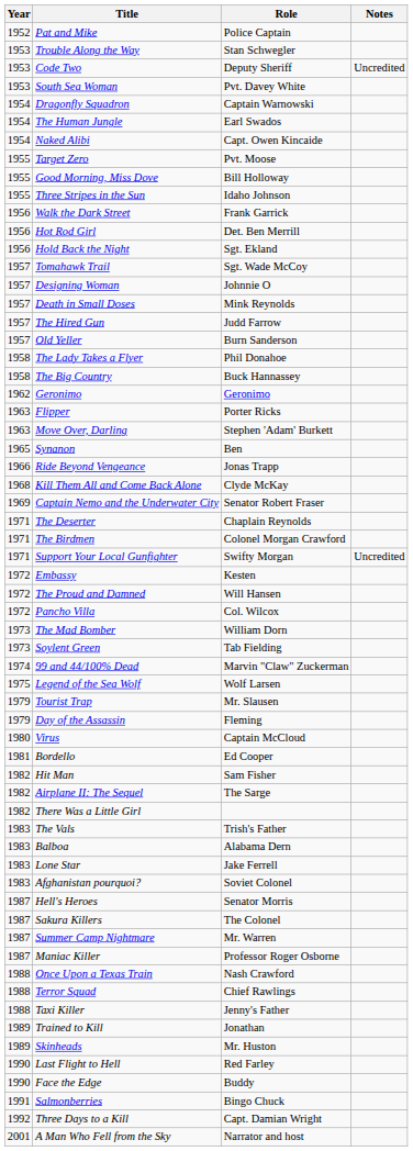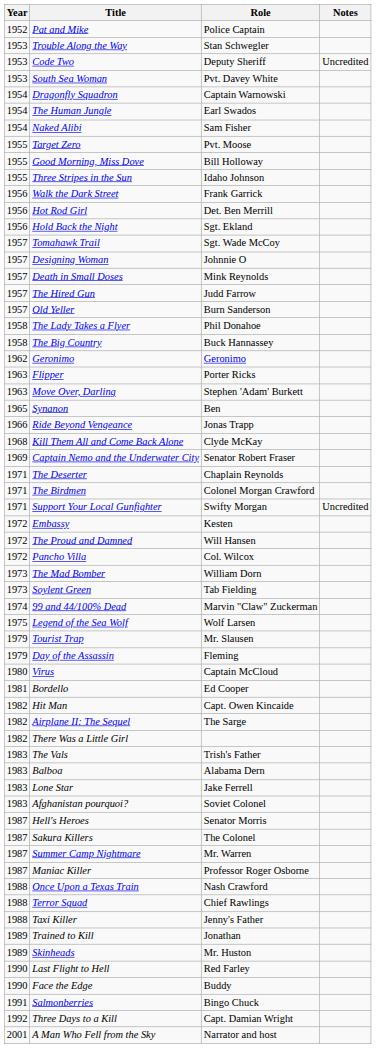 <table class="wikitable sortable">
 <tr>
 <th>Year</th>
 <th>Title</th>
 <th>Role</th>
 <th>Notes</th>
 </tr>
 <tr>
 <td>1952</td>
 <td><em><a href='#'>Pat and Mike</a></em></td>
 <td>Police Captain</td>
 <td></td>
 </tr>
 <tr>
 <td>1953</td>
 <td><em><a href='#'>Trouble Along the Way</a></em></td>
 <td>Stan Schwegler</td>
 <td></td>
 </tr>
 <tr>
 <td>1953</td>
 <td><em><a href='#'>Code Two</a></em></td>
 <td>Deputy Sheriff</td>
 <td>Uncredited</td>
 </tr>
 <tr>
 <td>1953</td>
 <td><em><a href='#'>South Sea Woman</a></em></td>
 <td>Pvt. Davey White</td>
 <td></td>
 </tr>
 <tr>
 <td>1954</td>
 <td><em><a href='#'>Dragonfly Squadron</a></em></td>
 <td>Captain Warnowski</td>
 <td></td>
 </tr>
 <tr>
 <td>1954</td>
 <td><em><a href='#'>The Human Jungle</a></em></td>
 <td>Earl Swados</td>
 <td></td>
 </tr>
 <tr>
 <td>1954</td>
 <td><em><a href='#'>Naked Alibi</a></em></td>
-<td>Capt. Owen Kincaide</td>
+<td>Sam Fisher</td>
 <td></td>
 </tr>
 <tr>
 <td>1955</td>
 <td><em><a href='#'>Target Zero</a></em></td>
 <td>Pvt. Moose</td>
 <td></td>
 </tr>
 <tr>
 <td>1955</td>
 <td><em><a href='#'>Good Morning, Miss Dove</a></em></td>
 <td>Bill Holloway</td>
 <td></td>
 </tr>
 <tr>
 <td>1955</td>
 <td><em><a href='#'>Three Stripes in the Sun</a></em></td>
 <td>Idaho Johnson</td>
 <td></td>
 </tr>
 <tr>
 <td>1956</td>
 <td><em><a href='#'>Walk the Dark Street</a></em></td>
 <td>Frank Garrick</td>
 <td></td>
 </tr>
 <tr>
 <td>1956</td>
 <td><em><a href='#'>Hot Rod Girl</a></em></td>
 <td>Det. Ben Merrill</td>
 <td></td>
 </tr>
 <tr>
 <td>1956</td>
 <td><em><a href='#'>Hold Back the Night</a></em></td>
 <td>Sgt. Ekland</td>
 <td></td>
 </tr>
 <tr>
 <td>1957</td>
 <td><em><a href='#'>Tomahawk Trail</a></em></td>
 <td>Sgt. Wade McCoy</td>
 <td></td>
 </tr>
 <tr>
 <td>1957</td>
 <td><em><a href='#'>Designing Woman</a></em></td>
 <td>Johnnie O</td>
 <td></td>
 </tr>
 <tr>
 <td>1957</td>
 <td><em><a href='#'>Death in Small Doses</a></em></td>
 <td>Mink Reynolds</td>
 <td></td>
 </tr>
 <tr>
 <td>1957</td>
 <td><em><a href='#'>The Hired Gun</a></em></td>
 <td>Judd Farrow</td>
 <td></td>
 </tr>
 <tr>
 <td>1957</td>
 <td><em><a href='#'>Old Yeller</a></em></td>
 <td>Burn Sanderson</td>
 <td></td>
 </tr>
 <tr>
 <td>1958</td>
 <td><em><a href='#'>The Lady Takes a Flyer</a></em></td>
 <td>Phil Donahoe</td>
 <td></td>
 </tr>
 <tr>
 <td>1958</td>
 <td><em><a href='#'>The Big Country</a></em></td>
 <td>Buck Hannassey</td>
 <td></td>
 </tr>
 <tr>
 <td>1962</td>
 <td><em><a href='#'>Geronimo</a></em></td>
 <td><a href='#'>Geronimo</a></td>
 <td></td>
 </tr>
 <tr>
 <td>1963</td>
 <td><em><a href='#'>Flipper</a></em></td>
 <td>Porter Ricks</td>
 <td></td>
 </tr>
 <tr>
 <td>1963</td>
 <td><em><a href='#'>Move Over, Darling</a></em></td>
 <td>Stephen 'Adam' Burkett</td>
 <td></td>
 </tr>
 <tr>
 <td>1965</td>
 <td><em><a href='#'>Synanon</a></em></td>
 <td>Ben</td>
 <td></td>
 </tr>
 <tr>
 <td>1966</td>
 <td><em><a href='#'>Ride Beyond Vengeance</a></em></td>
 <td>Jonas Trapp</td>
 <td></td>
 </tr>
 <tr>
 <td>1968</td>
 <td><em><a href='#'>Kill Them All and Come Back Alone</a></em></td>
 <td>Clyde McKay</td>
 <td></td>
 </tr>
 <tr>
 <td>1969</td>
 <td><em><a href='#'>Captain Nemo and the Underwater City</a></em></td>
 <td>Senator Robert Fraser</td>
 <td></td>
 </tr>
 <tr>
 <td>1971</td>
 <td><em><a href='#'>The Deserter</a></em></td>
 <td>Chaplain Reynolds</td>
 <td></td>
 </tr>
 <tr>
 <td>1971</td>
 <td><em><a href='#'>The Birdmen</a></em></td>
 <td>Colonel Morgan Crawford</td>
 <td></td>
 </tr>
 <tr>
 <td>1971</td>
 <td><em><a href='#'>Support Your Local Gunfighter</a></em></td>
 <td>Swifty Morgan</td>
 <td>Uncredited</td>
 </tr>
 <tr>
 <td>1972</td>
 <td><em><a href='#'>Embassy</a></em></td>
 <td>Kesten</td>
 <td></td>
 </tr>
 <tr>
 <td>1972</td>
 <td><em><a href='#'>The Proud and Damned</a></em></td>
 <td>Will Hansen</td>
 <td></td>
 </tr>
 <tr>
 <td>1972</td>
 <td><em><a href='#'>Pancho Villa</a></em></td>
 <td>Col. Wilcox</td>
 <td></td>
 </tr>
 <tr>
 <td>1973</td>
 <td><em><a href='#'>The Mad Bomber</a></em></td>
 <td>William Dorn</td>
 <td></td>
 </tr>
 <tr>
 <td>1973</td>
 <td><em><a href='#'>Soylent Green</a></em></td>
 <td>Tab Fielding</td>
 <td></td>
 </tr>
 <tr>
 <td>1974</td>
 <td><em><a href='#'>99 and 44/100% Dead</a></em></td>
 <td>Marvin "Claw" Zuckerman</td>
 <td></td>
 </tr>
 <tr>
 <td>1975</td>
 <td><em><a href='#'>Legend of the Sea Wolf</a></em></td>
 <td>Wolf Larsen</td>
 <td></td>
 </tr>
 <tr>
 <td>1979</td>
 <td><em><a href='#'>Tourist Trap</a></em></td>
 <td>Mr. Slausen</td>
 <td></td>
 </tr>
 <tr>
 <td>1979</td>
 <td><em><a href='#'>Day of the Assassin</a></em></td>
 <td>Fleming</td>
 <td></td>
 </tr>
 <tr>
 <td>1980</td>
 <td><em><a href='#'>Virus</a></em></td>
 <td>Captain McCloud</td>
 <td></td>
 </tr>
 <tr>
 <td>1981</td>
 <td><em>Bordello</em></td>
 <td>Ed Cooper</td>
 <td></td>
 </tr>
 <tr>
 <td>1982</td>
 <td><em>Hit Man</em></td>
-<td>Sam Fisher</td>
+<td>Capt. Owen Kincaide</td>
 <td></td>
 </tr>
 <tr>
 <td>1982</td>
 <td><em><a href='#'>Airplane II: The Sequel</a></em></td>
 <td>The Sarge</td>
 <td></td>
 </tr>
 <tr>
 <td>1982</td>
 <td><em>There Was a Little Girl</em></td>
 <td></td>
 <td></td>
 </tr>
 <tr>
 <td>1983</td>
 <td><em>The Vals</em></td>
 <td>Trish's Father</td>
 <td></td>
 </tr>
 <tr>
 <td>1983</td>
 <td><em>Balboa</em></td>
 <td>Alabama Dern</td>
 <td></td>
 </tr>
 <tr>
 <td>1983</td>
 <td><em>Lone Star</em></td>
 <td>Jake Ferrell</td>
 <td></td>
 </tr>
 <tr>
 <td>1983</td>
 <td><em>Afghanistan pourquoi?</em></td>
 <td>Soviet Colonel</td>
 <td></td>
 </tr>
 <tr>
 <td>1987</td>
 <td><em>Hell's Heroes</em></td>
 <td>Senator Morris</td>
 <td></td>
 </tr>
 <tr>
 <td>1987</td>
 <td><em>Sakura Killers</em></td>
 <td>The Colonel</td>
 <td></td>
 </tr>
 <tr>
 <td>1987</td>
 <td><em><a href='#'>Summer Camp Nightmare</a></em></td>
 <td>Mr. Warren</td>
 <td></td>
 </tr>
 <tr>
 <td>1987</td>
 <td><em>Maniac Killer</em></td>
 <td>Professor Roger Osborne</td>
 <td></td>
 </tr>
 <tr>
 <td>1988</td>
 <td><em><a href='#'>Once Upon a Texas Train</a></em></td>
 <td>Nash Crawford</td>
 <td></td>
 </tr>
 <tr>
 <td>1988</td>
 <td><em><a href='#'>Terror Squad</a></em></td>
 <td>Chief Rawlings</td>
 <td></td>
 </tr>
 <tr>
 <td>1988</td>
 <td><em>Taxi Killer</em></td>
 <td>Jenny's Father</td>
 <td></td>
 </tr>
 <tr>
 <td>1989</td>
 <td><em>Trained to Kill</em></td>
 <td>Jonathan</td>
 <td></td>
 </tr>
 <tr>
 <td>1989</td>
 <td><em><a href='#'>Skinheads</a></em></td>
 <td>Mr. Huston</td>
 <td></td>
 </tr>
 <tr>
 <td>1990</td>
 <td><em>Last Flight to Hell</em></td>
 <td>Red Farley</td>
 <td></td>
 </tr>
 <tr>
 <td>1990</td>
 <td><em>Face the Edge</em></td>
 <td>Buddy</td>
 <td></td>
 </tr>
 <tr>
 <td>1991</td>
 <td><em><a href='#'>Salmonberries</a></em></td>
 <td>Bingo Chuck</td>
 <td></td>
 </tr>
 <tr>
 <td>1992</td>
 <td><em>Three Days to a Kill</em></td>
 <td>Capt. Damian Wright</td>
 <td></td>
 </tr>
 <tr>
 <td>2001</td>
 <td><em>A Man Who Fell from the Sky</em></td>
 <td>Narrator and host</td>
 <td></td>
 </tr>
 </table>
